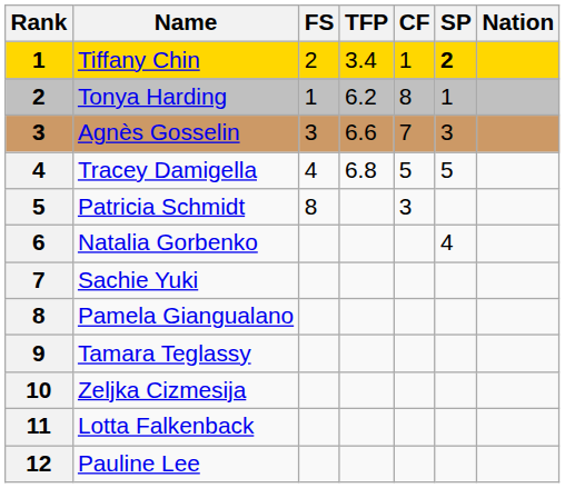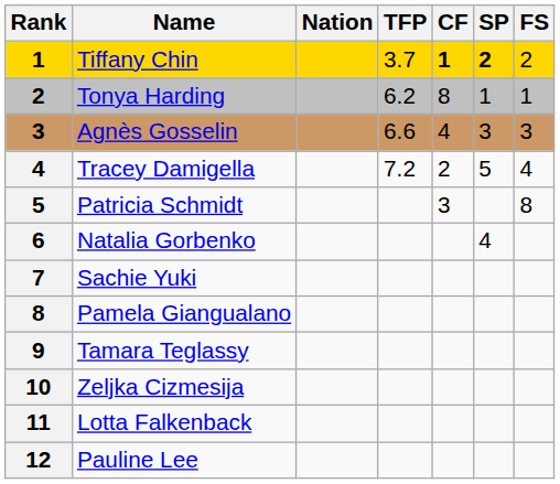 <table class="wikitable">
 <tr>
 <th>Rank</th>
 <th>Name</th>
-<th>FS</th>
+<th>Nation</th>
 <th>TFP</th>
 <th>CF</th>
 <th>SP</th>
-<th>Nation</th>
+<th>FS</th>
 </tr>
 <tr bgcolor="gold">
 <td align="center"><strong>1</strong></td>
 <td><a href='#'>Tiffany Chin</a></td>
+<td></td>
+<td>3.7</td>
+<td><strong>1</strong></td>
+<td><strong>2</strong></td>
 <td>2</td>
-<td>3.4</td>
-<td>1</td>
-<td><strong>2</strong></td>
-<td></td>
 </tr>
 <tr bgcolor="silver">
 <td align="center"><strong>2</strong></td>
 <td><a href='#'>Tonya Harding</a></td>
-<td>1</td>
+<td></td>
 <td>6.2</td>
 <td>8</td>
 <td>1</td>
-<td></td>
+<td>1</td>
 </tr>
 <tr bgcolor="cc9966">
 <td align="center"><strong>3</strong></td>
 <td><a href='#'>Agnès Gosselin</a></td>
+<td></td>
+<td>6.6</td>
+<td>4</td>
 <td>3</td>
-<td>6.6</td>
-<td>7</td>
 <td>3</td>
-<td></td>
 </tr>
 <tr>
 <th>4</th>
 <td><a href='#'>Tracey Damigella</a></td>
+<td></td>
+<td>7.2</td>
+<td>2</td>
+<td>5</td>
 <td>4</td>
-<td>6.8</td>
-<td>5</td>
-<td>5</td>
-<td></td>
 </tr>
 <tr>
 <th>5</th>
 <td><a href='#'>Patricia Schmidt</a></td>
-<td>8</td>
+<td></td>
 <td></td>
 <td>3</td>
 <td></td>
-<td></td>
+<td>8</td>
 </tr>
 <tr>
 <th>6</th>
 <td><a href='#'>Natalia Gorbenko</a></td>
 <td></td>
 <td></td>
 <td></td>
 <td>4</td>
 <td></td>
 </tr>
 <tr>
 <th>7</th>
 <td><a href='#'>Sachie Yuki</a></td>
 <td></td>
 <td></td>
 <td></td>
 <td></td>
 <td></td>
 </tr>
 <tr>
 <th>8</th>
 <td><a href='#'>Pamela Giangualano</a></td>
 <td></td>
 <td></td>
 <td></td>
 <td></td>
 <td></td>
 </tr>
 <tr>
 <th>9</th>
 <td><a href='#'>Tamara Teglassy</a></td>
 <td></td>
 <td></td>
 <td></td>
 <td></td>
 <td></td>
 </tr>
 <tr>
 <th>10</th>
 <td><a href='#'>Zeljka Cizmesija</a></td>
 <td></td>
 <td></td>
 <td></td>
 <td></td>
 <td></td>
 </tr>
 <tr>
 <th>11</th>
 <td><a href='#'>Lotta Falkenback</a></td>
 <td></td>
 <td></td>
 <td></td>
 <td></td>
 <td></td>
 </tr>
 <tr>
 <th>12</th>
 <td><a href='#'>Pauline Lee</a></td>
 <td></td>
 <td></td>
 <td></td>
 <td></td>
 <td></td>
 </tr>
 </table>
